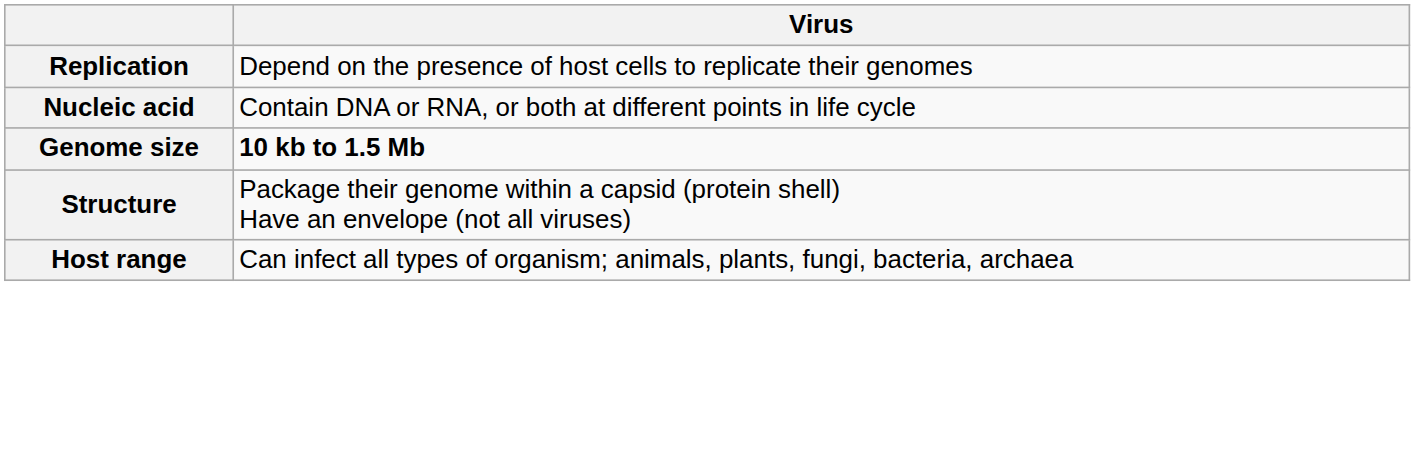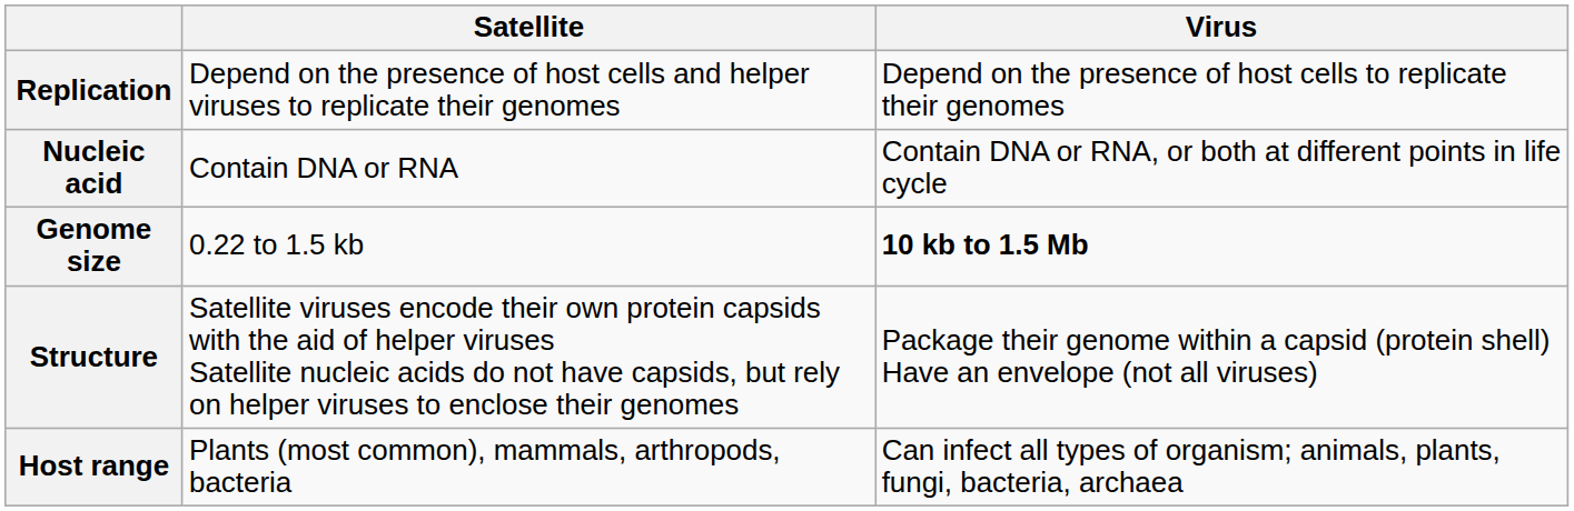 <table class="wikitable">
 <tr>
 <th style= "width: 5%"></th>
+<th style= "width: 40%">Satellite</th>
 <th style= "width: 40%">Virus</th>
 </tr>
 <tr>
 <th scope=row>Replication</th>
+<td>Depend on the presence of host cells and helper viruses to replicate their genomes</td>
 <td>Depend on the presence of host cells to replicate their genomes</td>
 </tr>
 <tr>
 <th scope=row>Nucleic acid</th>
+<td>Contain DNA or RNA</td>
 <td>Contain DNA or RNA, or both at different points in life cycle</td>
 </tr>
 <tr>
 <th scope=row>Genome size</th>
+<td>0.22 to 1.5 kb</td>
 <td><strong>10 kb to 1.5 Mb</strong></td>
 </tr>
 <tr>
 <th scope=row>Structure</th>
+<td>Satellite viruses encode their own protein capsids with the aid of helper viruses<br>Satellite nucleic acids do not have capsids, but rely on helper viruses to enclose their genomes</td>
 <td>Package their genome within a capsid (protein shell)<br>Have an envelope (not all viruses)</td>
 </tr>
 <tr>
 <th scope=row>Host range</th>
+<td>Plants (most common), mammals, arthropods, bacteria</td>
 <td>Can infect all types of organism; animals, plants, fungi, bacteria, archaea</td>
 </tr>
 </table>
